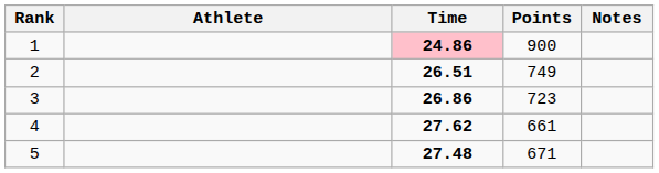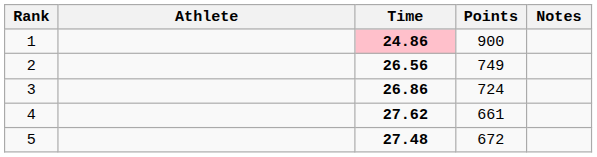 <table class="wikitable" style="text-align:center">
 <tr>
 <th width=40>Rank</th>
 <th width=250>Athlete</th>
 <th width=80>Time</th>
 <th width=55>Points</th>
 <th width=50>Notes</th>
 </tr>
 <tr>
 <td>1</td>
 <td align=left></td>
 <td style="background: pink;"><strong>24.86</strong></td>
 <td>900</td>
 <td></td>
 </tr>
 <tr>
 <td>2</td>
 <td align=left></td>
-<td><strong>26.51</strong></td>
+<td><strong>26.56</strong></td>
 <td>749</td>
 <td></td>
 </tr>
 <tr>
 <td>3</td>
 <td align=left></td>
 <td><strong>26.86</strong></td>
-<td>723</td>
+<td>724</td>
 <td></td>
 </tr>
 <tr>
 <td>4</td>
 <td align=left></td>
 <td><strong>27.62</strong></td>
 <td>661</td>
 <td></td>
 </tr>
 <tr>
 <td>5</td>
 <td align=left></td>
 <td><strong>27.48</strong></td>
-<td>671</td>
+<td>672</td>
 <td></td>
 </tr>
 </table>
